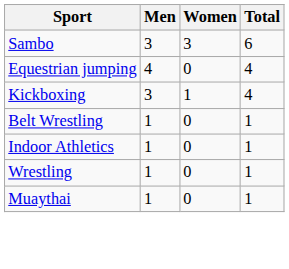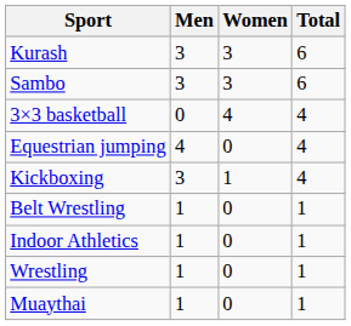 <table class="wikitable sortable">
 <tr>
 <th>Sport</th>
 <th>Men</th>
 <th>Women</th>
 <th>Total</th>
 </tr>
 <tr>
+<td><a href='#'>Kurash</a></td>
+<td>3</td>
+<td>3</td>
+<td>6</td>
+</tr>
+<tr>
 <td><a href='#'>Sambo</a></td>
 <td>3</td>
 <td>3</td>
 <td>6</td>
+</tr>
+<tr>
+<td><a href='#'>3×3 basketball</a></td>
+<td>0</td>
+<td>4</td>
+<td>4</td>
 </tr>
 <tr>
 <td><a href='#'>Equestrian jumping</a></td>
 <td>4</td>
 <td>0</td>
 <td>4</td>
 </tr>
 <tr>
 <td><a href='#'>Kickboxing</a></td>
 <td>3</td>
 <td>1</td>
 <td>4</td>
 </tr>
 <tr>
 <td><a href='#'>Belt Wrestling</a></td>
 <td>1</td>
 <td>0</td>
 <td>1</td>
 </tr>
 <tr>
 <td><a href='#'>Indoor Athletics</a></td>
 <td>1</td>
 <td>0</td>
 <td>1</td>
 </tr>
 <tr>
 <td><a href='#'>Wrestling</a></td>
 <td>1</td>
 <td>0</td>
 <td>1</td>
 </tr>
 <tr>
 <td><a href='#'>Muaythai</a></td>
 <td>1</td>
 <td>0</td>
 <td>1</td>
 </tr>
 </table>
